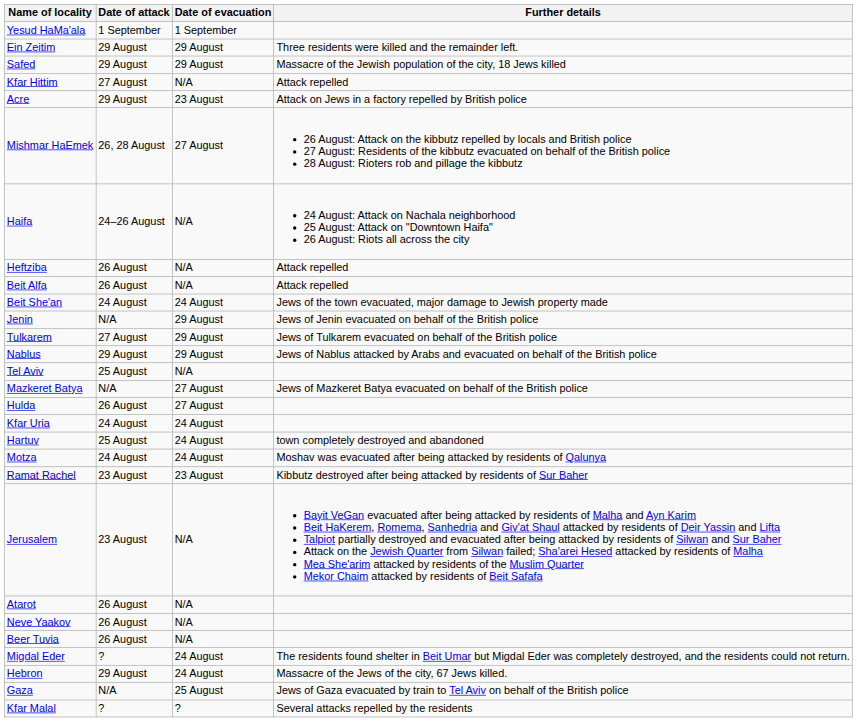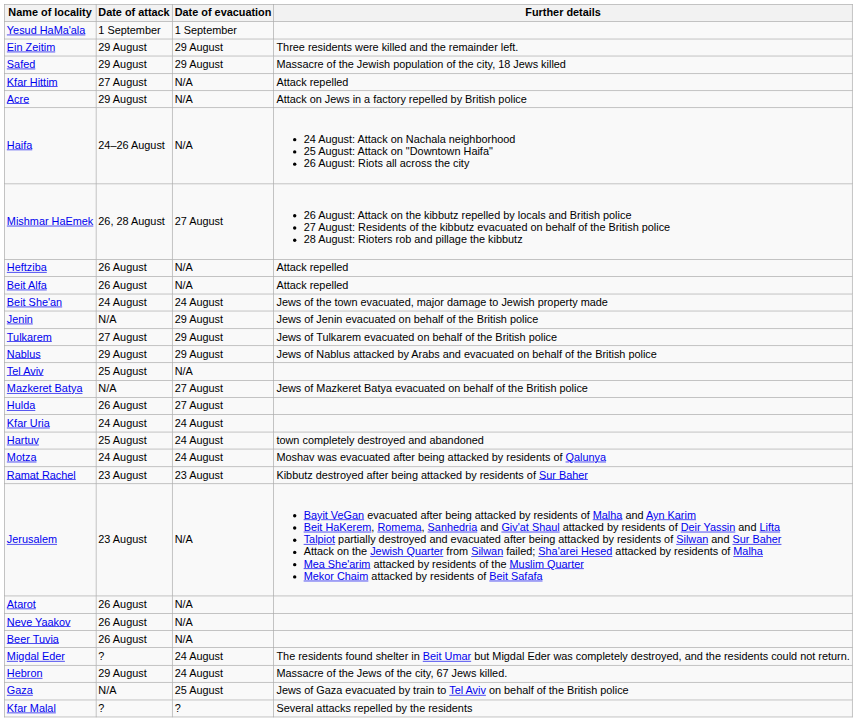 <table class="wikitable sortable">
 <tr>
 <th>Name of locality</th>
 <th>Date of attack</th>
 <th>Date of evacuation</th>
 <th>Further details</th>
 </tr>
 <tr>
 <td><a href='#'>Yesud HaMa'ala</a></td>
 <td>1 September</td>
 <td>1 September</td>
 <td></td>
 </tr>
 <tr>
 <td><a href='#'>Ein Zeitim</a></td>
 <td>29 August</td>
 <td>29 August</td>
 <td>Three residents were killed and the remainder left.</td>
 </tr>
 <tr>
 <td><a href='#'>Safed</a></td>
 <td>29 August</td>
 <td>29 August</td>
 <td>Massacre of the Jewish population of the city, 18 Jews killed</td>
 </tr>
 <tr>
 <td><a href='#'>Kfar Hittim</a></td>
 <td>27 August</td>
 <td>N/A</td>
 <td>Attack repelled</td>
 </tr>
 <tr>
 <td><a href='#'>Acre</a></td>
 <td>29 August</td>
-<td>23 August</td>
+<td>N/A</td>
 <td>Attack on Jews in a factory repelled by British police</td>
+</tr>
+<tr>
+<td><a href='#'>Haifa</a></td>
+<td>24–26 August</td>
+<td>N/A</td>
+<td><br><ul><li>24 August: Attack on Nachala neighborhood</li><li>25 August: Attack on "Downtown Haifa"</li><li>26 August: Riots all across the city</li></ul></td>
 </tr>
 <tr>
 <td><a href='#'>Mishmar HaEmek</a></td>
 <td>26, 28 August</td>
 <td>27 August</td>
 <td><br><ul><li>26 August: Attack on the kibbutz repelled by locals and British police</li><li>27 August: Residents of the kibbutz evacuated on behalf of the British police</li><li>28 August: Rioters rob and pillage the kibbutz</li></ul></td>
-</tr>
-<tr>
-<td><a href='#'>Haifa</a></td>
-<td>24–26 August</td>
-<td>N/A</td>
-<td><br><ul><li>24 August: Attack on Nachala neighborhood</li><li>25 August: Attack on "Downtown Haifa"</li><li>26 August: Riots all across the city</li></ul></td>
 </tr>
 <tr>
 <td><a href='#'>Heftziba</a></td>
 <td>26 August</td>
 <td>N/A</td>
 <td>Attack repelled</td>
 </tr>
 <tr>
 <td><a href='#'>Beit Alfa</a></td>
 <td>26 August</td>
 <td>N/A</td>
 <td>Attack repelled</td>
 </tr>
 <tr>
 <td><a href='#'>Beit She'an</a></td>
 <td>24 August</td>
 <td>24 August</td>
 <td>Jews of the town evacuated, major damage to Jewish property made</td>
 </tr>
 <tr>
 <td><a href='#'>Jenin</a></td>
 <td>N/A</td>
 <td>29 August</td>
 <td>Jews of Jenin evacuated on behalf of the British police</td>
 </tr>
 <tr>
 <td><a href='#'>Tulkarem</a></td>
 <td>27 August</td>
 <td>29 August</td>
 <td>Jews of Tulkarem evacuated on behalf of the British police</td>
 </tr>
 <tr>
 <td><a href='#'>Nablus</a></td>
 <td>29 August</td>
 <td>29 August</td>
 <td>Jews of Nablus attacked by Arabs and evacuated on behalf of the British police</td>
 </tr>
 <tr>
 <td><a href='#'>Tel Aviv</a></td>
 <td>25 August</td>
 <td>N/A</td>
 <td></td>
 </tr>
 <tr>
 <td><a href='#'>Mazkeret Batya</a></td>
 <td>N/A</td>
 <td>27 August</td>
 <td>Jews of Mazkeret Batya evacuated on behalf of the British police</td>
 </tr>
 <tr>
 <td><a href='#'>Hulda</a></td>
 <td>26 August</td>
 <td>27 August</td>
 <td></td>
 </tr>
 <tr>
 <td><a href='#'>Kfar Uria</a></td>
 <td>24 August</td>
 <td>24 August</td>
 <td></td>
 </tr>
 <tr>
 <td><a href='#'>Hartuv</a></td>
 <td>25 August</td>
 <td>24 August</td>
 <td>town completely destroyed and abandoned</td>
 </tr>
 <tr>
 <td><a href='#'>Motza</a></td>
 <td>24 August</td>
 <td>24 August</td>
 <td>Moshav was evacuated after being attacked by residents of <a href='#'>Qalunya</a></td>
 </tr>
 <tr>
 <td><a href='#'>Ramat Rachel</a></td>
 <td>23 August</td>
 <td>23 August</td>
 <td>Kibbutz destroyed after being attacked by residents of <a href='#'>Sur Baher</a></td>
 </tr>
 <tr>
 <td><a href='#'>Jerusalem</a></td>
 <td>23 August</td>
 <td>N/A</td>
 <td><br><ul><li><a href='#'>Bayit VeGan</a> evacuated after being attacked by residents of <a href='#'>Malha</a> and <a href='#'>Ayn Karim</a></li><li><a href='#'>Beit HaKerem</a>, <a href='#'>Romema</a>, <a href='#'>Sanhedria</a> and <a href='#'>Giv'at Shaul</a> attacked by residents of <a href='#'>Deir Yassin</a> and <a href='#'>Lifta</a></li><li><a href='#'>Talpiot</a> partially destroyed and evacuated after being attacked by residents of <a href='#'>Silwan</a> and <a href='#'>Sur Baher</a></li><li>Attack on the <a href='#'>Jewish Quarter</a> from <a href='#'>Silwan</a> failed; <a href='#'>Sha'arei Hesed</a> attacked by residents of <a href='#'>Malha</a></li><li><a href='#'>Mea She'arim</a> attacked by residents of the <a href='#'>Muslim Quarter</a></li><li><a href='#'>Mekor Chaim</a> attacked by residents of <a href='#'>Beit Safafa</a></li></ul></td>
 </tr>
 <tr>
 <td><a href='#'>Atarot</a></td>
 <td>26 August</td>
 <td>N/A</td>
 <td></td>
 </tr>
 <tr>
 <td><a href='#'>Neve Yaakov</a></td>
 <td>26 August</td>
 <td>N/A</td>
 <td></td>
 </tr>
 <tr>
 <td><a href='#'>Beer Tuvia</a></td>
 <td>26 August</td>
 <td>N/A</td>
 <td></td>
 </tr>
 <tr>
 <td><a href='#'>Migdal Eder</a></td>
 <td>?</td>
 <td>24 August</td>
 <td>The residents found shelter in <a href='#'>Beit Umar</a> but Migdal Eder was completely destroyed, and the residents could not return.</td>
 </tr>
 <tr>
 <td><a href='#'>Hebron</a></td>
 <td>29 August</td>
 <td>24 August</td>
 <td>Massacre of the Jews of the city, 67 Jews killed.</td>
 </tr>
 <tr>
 <td><a href='#'>Gaza</a></td>
 <td>N/A</td>
 <td>25 August</td>
 <td>Jews of Gaza evacuated by train to <a href='#'>Tel Aviv</a> on behalf of the British police</td>
 </tr>
 <tr>
 <td><a href='#'>Kfar Malal</a></td>
 <td>?</td>
 <td>?</td>
 <td>Several attacks repelled by the residents</td>
 </tr>
 </table>
